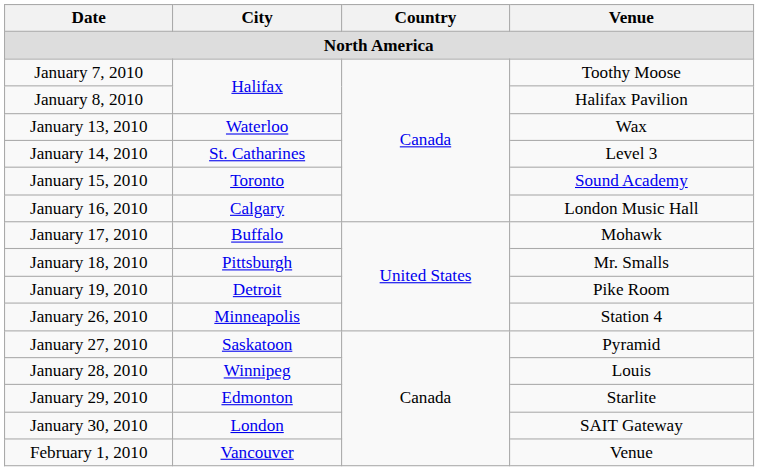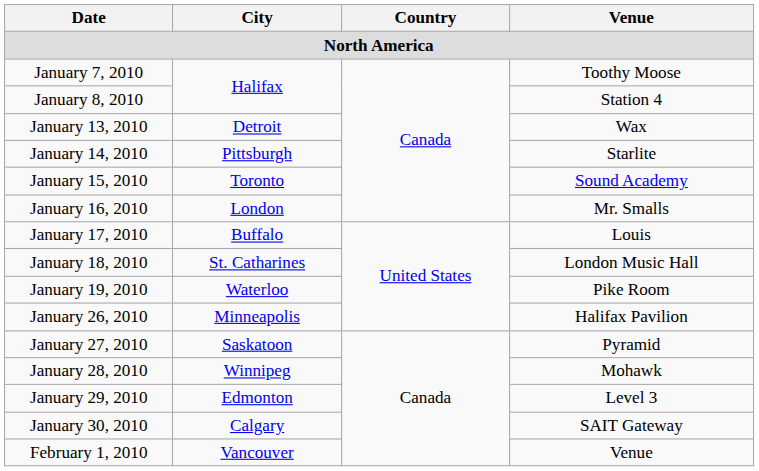 <table class="wikitable" style="text-align:center;">
 <tr>
 <th width="150">Date</th>
 <th width="150">City</th>
 <th width="150">Country</th>
 <th width="220">Venue</th>
 </tr>
 <tr bgcolor="#DDDDDD">
 <td colspan=4><strong>North America</strong></td>
 </tr>
 <tr>
 <td>January 7, 2010</td>
 <td rowspan="2"><a href='#'>Halifax</a></td>
 <td rowspan="6"><a href='#'>Canada</a></td>
 <td>Toothy Moose</td>
 </tr>
 <tr>
 <td>January 8, 2010</td>
-<td>Halifax Pavilion</td>
+<td>Station 4</td>
 </tr>
 <tr>
 <td>January 13, 2010</td>
-<td><a href='#'>Waterloo</a></td>
+<td><a href='#'>Detroit</a></td>
 <td>Wax</td>
 </tr>
 <tr>
 <td>January 14, 2010</td>
-<td><a href='#'>St. Catharines</a></td>
-<td>Level 3</td>
+<td><a href='#'>Pittsburgh</a></td>
+<td>Starlite</td>
 </tr>
 <tr>
 <td>January 15, 2010</td>
 <td><a href='#'>Toronto</a></td>
 <td><a href='#'>Sound Academy</a></td>
 </tr>
 <tr>
 <td>January 16, 2010</td>
-<td><a href='#'>Calgary</a></td>
-<td>London Music Hall</td>
+<td><a href='#'>London</a></td>
+<td>Mr. Smalls</td>
 </tr>
 <tr>
 <td>January 17, 2010</td>
 <td><a href='#'>Buffalo</a></td>
 <td rowspan="4"><a href='#'>United States</a></td>
-<td>Mohawk</td>
+<td>Louis</td>
 </tr>
 <tr>
 <td>January 18, 2010</td>
-<td><a href='#'>Pittsburgh</a></td>
-<td>Mr. Smalls</td>
+<td><a href='#'>St. Catharines</a></td>
+<td>London Music Hall</td>
 </tr>
 <tr>
 <td>January 19, 2010</td>
-<td><a href='#'>Detroit</a></td>
+<td><a href='#'>Waterloo</a></td>
 <td>Pike Room</td>
 </tr>
 <tr>
 <td>January 26, 2010</td>
 <td><a href='#'>Minneapolis</a></td>
-<td>Station 4</td>
+<td>Halifax Pavilion</td>
 </tr>
 <tr>
 <td>January 27, 2010</td>
 <td><a href='#'>Saskatoon</a></td>
 <td rowspan="5">Canada</td>
 <td>Pyramid</td>
 </tr>
 <tr>
 <td>January 28, 2010</td>
 <td><a href='#'>Winnipeg</a></td>
-<td>Louis</td>
+<td>Mohawk</td>
 </tr>
 <tr>
 <td>January 29, 2010</td>
 <td><a href='#'>Edmonton</a></td>
-<td>Starlite</td>
+<td>Level 3</td>
 </tr>
 <tr>
 <td>January 30, 2010</td>
-<td><a href='#'>London</a></td>
+<td><a href='#'>Calgary</a></td>
 <td>SAIT Gateway</td>
 </tr>
 <tr>
 <td>February 1, 2010</td>
 <td><a href='#'>Vancouver</a></td>
 <td>Venue</td>
 </tr>
 </table>
